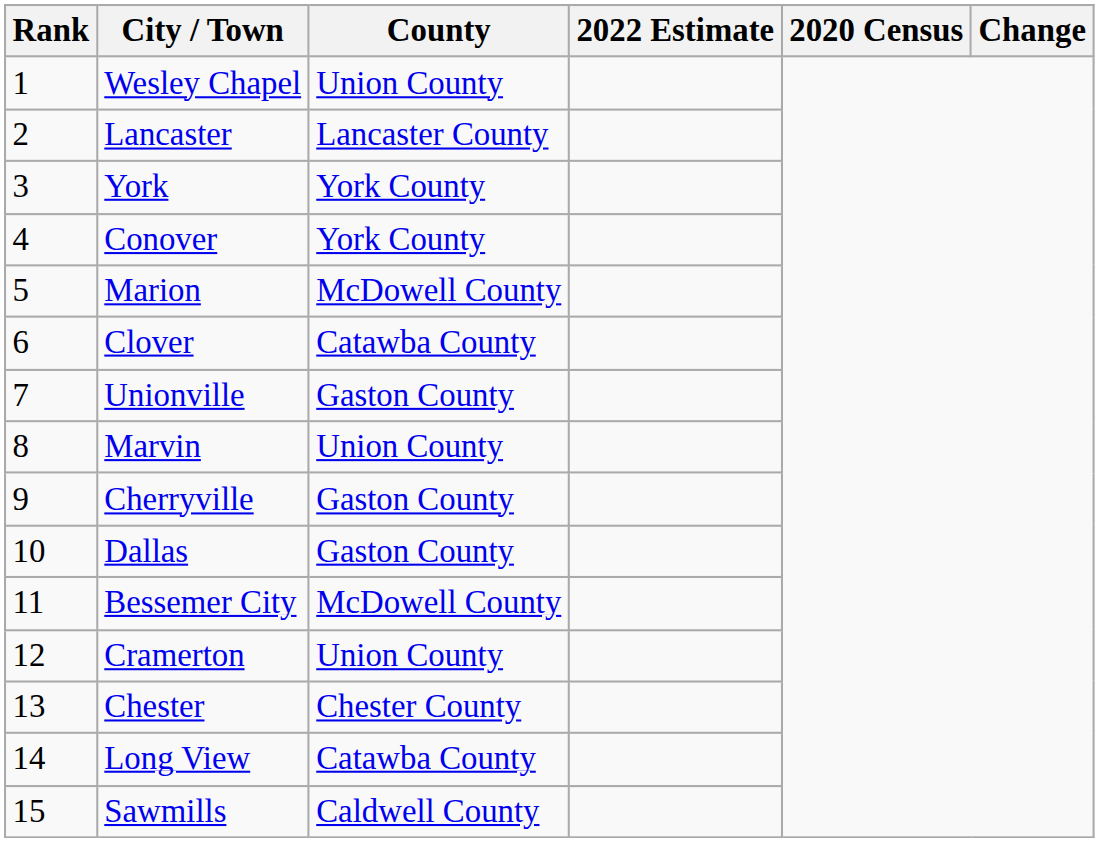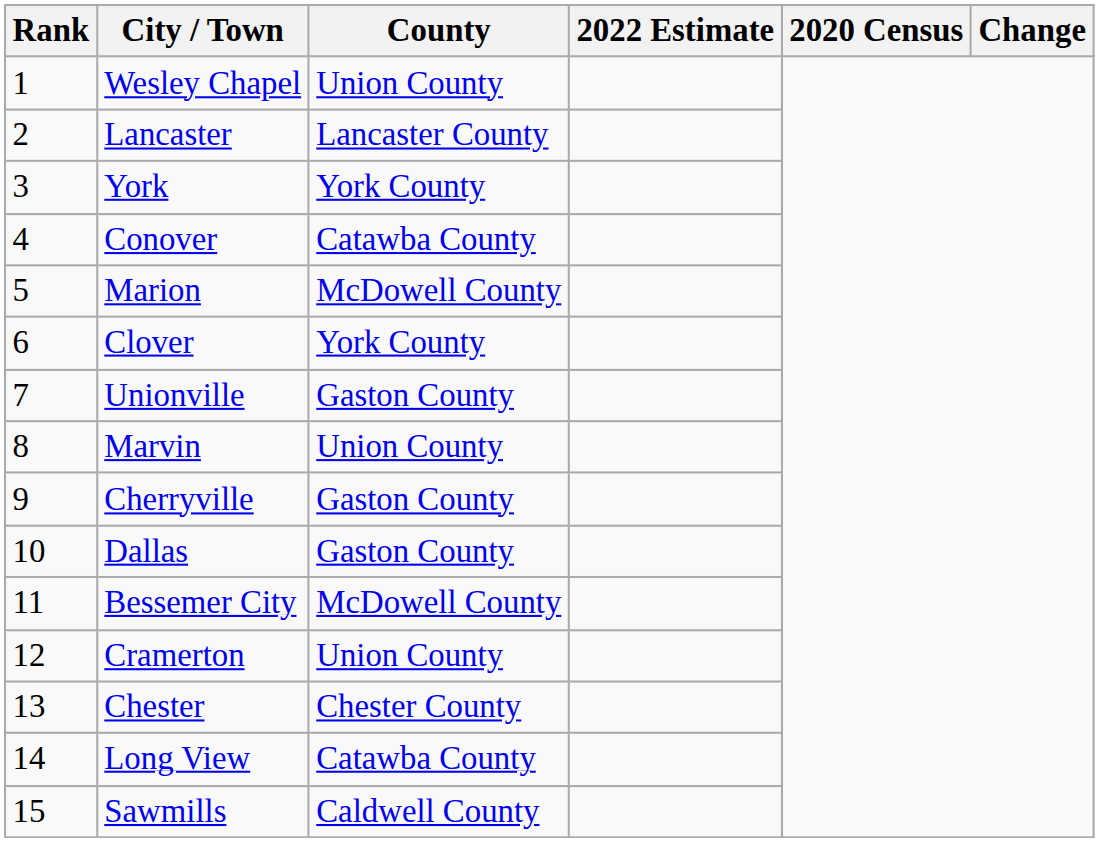 <table class="wikitable sortable">
 <tr>
 <th>Rank</th>
 <th>City / Town</th>
 <th>County</th>
 <th>2022 Estimate</th>
 <th>2020 Census</th>
 <th>Change</th>
 </tr>
 <tr>
 <td>1</td>
 <td><a href='#'>Wesley Chapel</a></td>
 <td><a href='#'>Union County</a></td>
 <td></td>
 </tr>
 <tr>
 <td>2</td>
 <td><a href='#'>Lancaster</a></td>
 <td><a href='#'>Lancaster County</a></td>
 <td></td>
 </tr>
 <tr>
 <td>3</td>
 <td><a href='#'>York</a></td>
 <td><a href='#'>York County</a></td>
 <td></td>
 </tr>
 <tr>
 <td>4</td>
 <td><a href='#'>Conover</a></td>
-<td><a href='#'>York County</a></td>
+<td><a href='#'>Catawba County</a></td>
 <td></td>
 </tr>
 <tr>
 <td>5</td>
 <td><a href='#'>Marion</a></td>
 <td><a href='#'>McDowell County</a></td>
 <td></td>
 </tr>
 <tr>
 <td>6</td>
 <td><a href='#'>Clover</a></td>
-<td><a href='#'>Catawba County</a></td>
+<td><a href='#'>York County</a></td>
 <td></td>
 </tr>
 <tr>
 <td>7</td>
 <td><a href='#'>Unionville</a></td>
 <td><a href='#'>Gaston County</a></td>
 <td></td>
 </tr>
 <tr>
 <td>8</td>
 <td><a href='#'>Marvin</a></td>
 <td><a href='#'>Union County</a></td>
 <td></td>
 </tr>
 <tr>
 <td>9</td>
 <td><a href='#'>Cherryville</a></td>
 <td><a href='#'>Gaston County</a></td>
 <td></td>
 </tr>
 <tr>
 <td>10</td>
 <td><a href='#'>Dallas</a></td>
 <td><a href='#'>Gaston County</a></td>
 <td></td>
 </tr>
 <tr>
 <td>11</td>
 <td><a href='#'>Bessemer City</a></td>
 <td><a href='#'>McDowell County</a></td>
 <td></td>
 </tr>
 <tr>
 <td>12</td>
 <td><a href='#'>Cramerton</a></td>
 <td><a href='#'>Union County</a></td>
 <td></td>
 </tr>
 <tr>
 <td>13</td>
 <td><a href='#'>Chester</a></td>
 <td><a href='#'>Chester County</a></td>
 <td></td>
 </tr>
 <tr>
 <td>14</td>
 <td><a href='#'>Long View</a></td>
 <td><a href='#'>Catawba County</a></td>
 <td></td>
 </tr>
 <tr>
 <td>15</td>
 <td><a href='#'>Sawmills</a></td>
 <td><a href='#'>Caldwell County</a></td>
 <td></td>
 </tr>
 </table>
